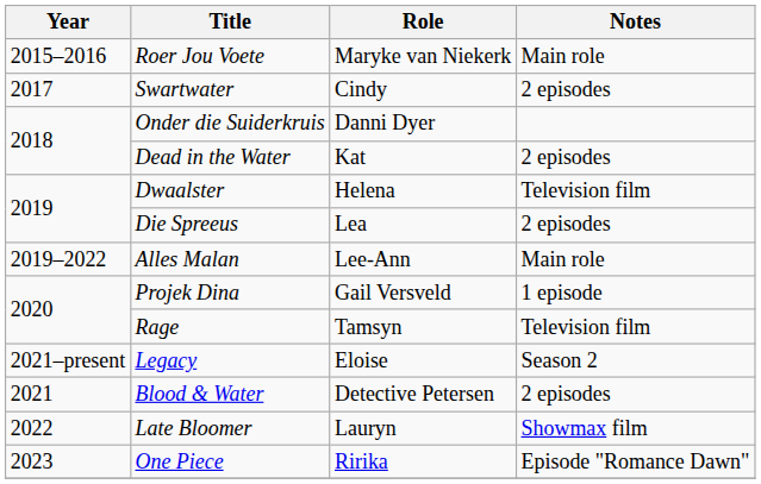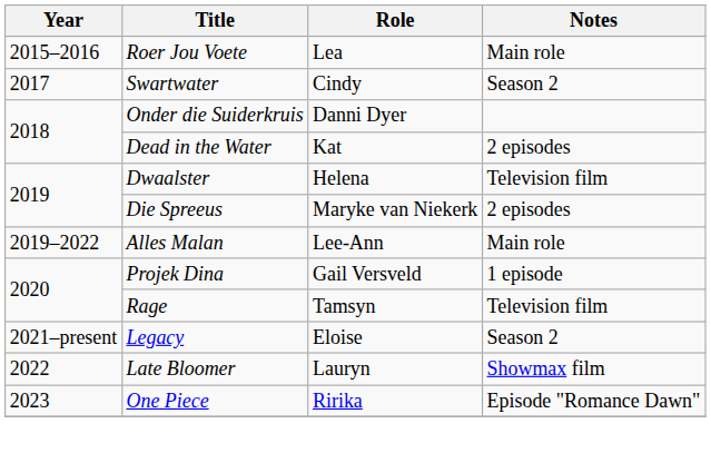 <table class="wikitable unsortable">
 <tr>
 <th>Year</th>
 <th>Title</th>
 <th>Role</th>
 <th>Notes</th>
 </tr>
 <tr>
 <td>2015–2016</td>
 <td><em>Roer Jou Voete</em></td>
-<td>Maryke van Niekerk</td>
+<td>Lea</td>
 <td>Main role</td>
 </tr>
 <tr>
 <td>2017</td>
 <td><em>Swartwater</em></td>
 <td>Cindy</td>
-<td>2 episodes</td>
+<td>Season 2</td>
 </tr>
 <tr>
 <td rowspan="2">2018</td>
 <td><em>Onder die Suiderkruis</em></td>
 <td>Danni Dyer</td>
 <td></td>
 </tr>
 <tr>
 <td><em>Dead in the Water</em></td>
 <td>Kat</td>
 <td>2 episodes</td>
 </tr>
 <tr>
 <td rowspan="2">2019</td>
 <td><em>Dwaalster</em></td>
 <td>Helena</td>
 <td>Television film</td>
 </tr>
 <tr>
 <td><em>Die Spreeus</em></td>
-<td>Lea</td>
+<td>Maryke van Niekerk</td>
 <td>2 episodes</td>
 </tr>
 <tr>
 <td>2019–2022</td>
 <td><em>Alles Malan</em></td>
 <td>Lee-Ann</td>
 <td>Main role</td>
 </tr>
 <tr>
 <td rowspan="2">2020</td>
 <td><em>Projek Dina</em></td>
 <td>Gail Versveld</td>
 <td>1 episode</td>
 </tr>
 <tr>
 <td><em>Rage</em></td>
 <td>Tamsyn</td>
 <td>Television film</td>
 </tr>
 <tr>
 <td>2021–present</td>
 <td><em><a href='#'>Legacy</a></em></td>
 <td>Eloise</td>
 <td>Season 2</td>
 </tr>
 <tr>
-<td>2021</td>
-<td><em><a href='#'>Blood & Water</a></em></td>
-<td>Detective Petersen</td>
-<td>2 episodes</td>
-</tr>
-<tr>
 <td>2022</td>
 <td><em>Late Bloomer</em></td>
 <td>Lauryn</td>
 <td><a href='#'>Showmax</a> film</td>
 </tr>
 <tr>
 <td>2023</td>
 <td><em><a href='#'>One Piece</a></em></td>
 <td><a href='#'>Ririka</a></td>
 <td>Episode "Romance Dawn"</td>
 </tr>
 <tr>
 </tr>
 </table>
